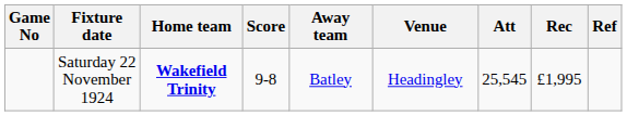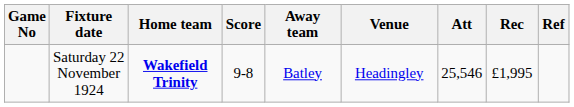 <table class="wikitable" style="text-align:center;">
 <tr>
 <th width=20 abbr="No">Game No</th>
 <th width=100 abbr="Date">Fixture date</th>
 <th width=150 abbr="Home team">Home team</th>
 <th width=20 abbr="Score">Score</th>
 <th width=150 abbr="Away team">Away team</th>
 <th width=150 abbr="Venue">Venue</th>
 <th width=45 abbr="Att">Att</th>
 <th width=60 abbr="Rec">Rec</th>
 <th width=30 abbr="Ref">Ref</th>
 </tr>
 <tr>
 <td></td>
 <td>Saturday 22 November 1924</td>
 <td><strong><a href='#'>Wakefield Trinity</a></strong></td>
 <td>9-8</td>
 <td><a href='#'>Batley</a></td>
 <td><a href='#'>Headingley</a></td>
-<td>25,545</td>
+<td>25,546</td>
 <td>£1,995</td>
 <td></td>
 </tr>
 </table>
